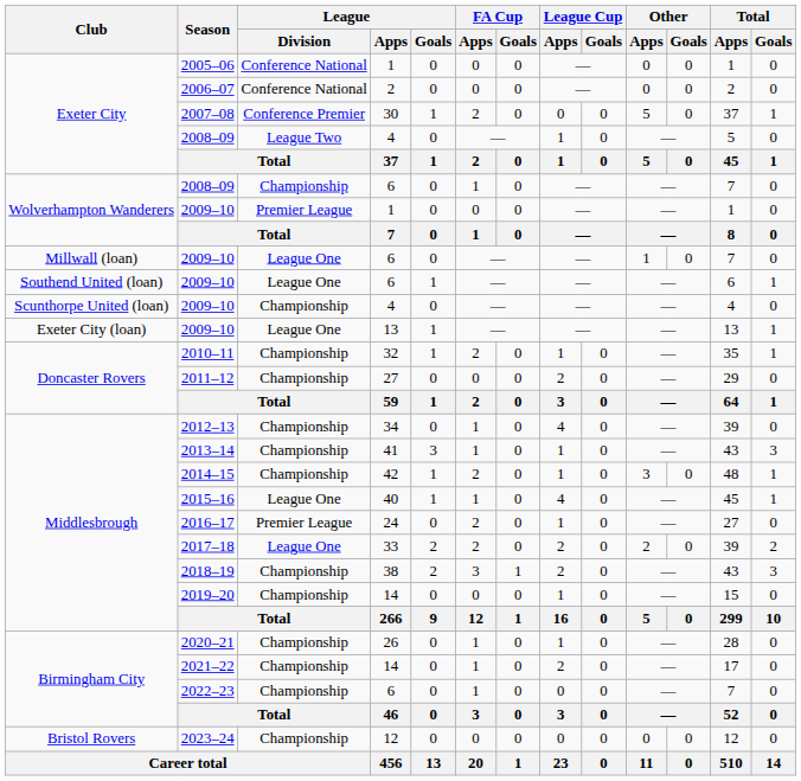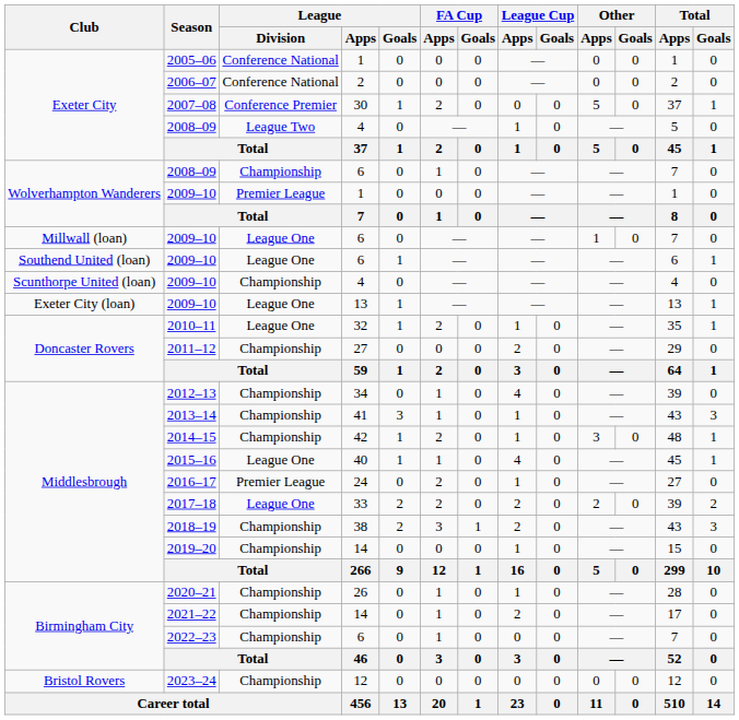 <table class=wikitable style=text-align:center>
 <tr>
 <th rowspan=2>Club</th>
 <th rowspan=2>Season</th>
 <th colspan=3>League</th>
 <th colspan=2><a href='#'>FA Cup</a></th>
 <th colspan=2><a href='#'>League Cup</a></th>
 <th colspan=2>Other</th>
 <th colspan=2>Total</th>
 </tr>
 <tr>
 <th>Division</th>
 <th>Apps</th>
 <th>Goals</th>
 <th>Apps</th>
 <th>Goals</th>
 <th>Apps</th>
 <th>Goals</th>
 <th>Apps</th>
 <th>Goals</th>
 <th>Apps</th>
 <th>Goals</th>
 </tr>
 <tr>
 <td rowspan=5><a href='#'>Exeter City</a></td>
 <td><a href='#'>2005–06</a></td>
 <td><a href='#'>Conference National</a></td>
 <td>1</td>
 <td>0</td>
 <td>0</td>
 <td>0</td>
 <td colspan=2>—</td>
 <td>0</td>
 <td>0</td>
 <td>1</td>
 <td>0</td>
 </tr>
 <tr>
 <td><a href='#'>2006–07</a></td>
 <td>Conference National</td>
 <td>2</td>
 <td>0</td>
 <td>0</td>
 <td>0</td>
 <td colspan=2>—</td>
 <td>0</td>
 <td>0</td>
 <td>2</td>
 <td>0</td>
 </tr>
 <tr>
 <td><a href='#'>2007–08</a></td>
 <td><a href='#'>Conference Premier</a></td>
 <td>30</td>
 <td>1</td>
 <td>2</td>
 <td>0</td>
 <td>0</td>
 <td>0</td>
 <td>5</td>
 <td>0</td>
 <td>37</td>
 <td>1</td>
 </tr>
 <tr>
 <td><a href='#'>2008–09</a></td>
 <td><a href='#'>League Two</a></td>
 <td>4</td>
 <td>0</td>
 <td colspan=2>—</td>
 <td>1</td>
 <td>0</td>
 <td colspan=2>—</td>
 <td>5</td>
 <td>0</td>
 </tr>
 <tr>
 <th colspan=2>Total</th>
 <th>37</th>
 <th>1</th>
 <th>2</th>
 <th>0</th>
 <th>1</th>
 <th>0</th>
 <th>5</th>
 <th>0</th>
 <th>45</th>
 <th>1</th>
 </tr>
 <tr>
 <td rowspan=3><a href='#'>Wolverhampton Wanderers</a></td>
 <td><a href='#'>2008–09</a></td>
 <td><a href='#'>Championship</a></td>
 <td>6</td>
 <td>0</td>
 <td>1</td>
 <td>0</td>
 <td colspan=2>—</td>
 <td colspan=2>—</td>
 <td>7</td>
 <td>0</td>
 </tr>
 <tr>
 <td><a href='#'>2009–10</a></td>
 <td><a href='#'>Premier League</a></td>
 <td>1</td>
 <td>0</td>
 <td>0</td>
 <td>0</td>
 <td colspan=2>—</td>
 <td colspan=2>—</td>
 <td>1</td>
 <td>0</td>
 </tr>
 <tr>
 <th colspan=2>Total</th>
 <th>7</th>
 <th>0</th>
 <th>1</th>
 <th>0</th>
 <th colspan=2>—</th>
 <th colspan=2>—</th>
 <th>8</th>
 <th>0</th>
 </tr>
 <tr>
 <td><a href='#'>Millwall</a> (loan)</td>
 <td><a href='#'>2009–10</a></td>
 <td><a href='#'>League One</a></td>
 <td>6</td>
 <td>0</td>
 <td colspan=2>—</td>
 <td colspan=2>—</td>
 <td>1</td>
 <td>0</td>
 <td>7</td>
 <td>0</td>
 </tr>
 <tr>
 <td><a href='#'>Southend United</a> (loan)</td>
 <td><a href='#'>2009–10</a></td>
 <td>League One</td>
 <td>6</td>
 <td>1</td>
 <td colspan=2>—</td>
 <td colspan=2>—</td>
 <td colspan=2>—</td>
 <td>6</td>
 <td>1</td>
 </tr>
 <tr>
 <td><a href='#'>Scunthorpe United</a> (loan)</td>
 <td><a href='#'>2009–10</a></td>
 <td>Championship</td>
 <td>4</td>
 <td>0</td>
 <td colspan=2>—</td>
 <td colspan=2>—</td>
 <td colspan=2>—</td>
 <td>4</td>
 <td>0</td>
 </tr>
 <tr>
 <td>Exeter City (loan)</td>
 <td><a href='#'>2009–10</a></td>
 <td>League One</td>
 <td>13</td>
 <td>1</td>
 <td colspan=2>—</td>
 <td colspan=2>—</td>
 <td colspan=2>—</td>
 <td>13</td>
 <td>1</td>
 </tr>
 <tr>
 <td rowspan=3><a href='#'>Doncaster Rovers</a></td>
 <td><a href='#'>2010–11</a></td>
-<td>Championship</td>
+<td>League One</td>
 <td>32</td>
 <td>1</td>
 <td>2</td>
 <td>0</td>
 <td>1</td>
 <td>0</td>
 <td colspan=2>—</td>
 <td>35</td>
 <td>1</td>
 </tr>
 <tr>
 <td><a href='#'>2011–12</a></td>
 <td>Championship</td>
 <td>27</td>
 <td>0</td>
 <td>0</td>
 <td>0</td>
 <td>2</td>
 <td>0</td>
 <td colspan=2>—</td>
 <td>29</td>
 <td>0</td>
 </tr>
 <tr>
 <th colspan=2>Total</th>
 <th>59</th>
 <th>1</th>
 <th>2</th>
 <th>0</th>
 <th>3</th>
 <th>0</th>
 <th colspan=2>—</th>
 <th>64</th>
 <th>1</th>
 </tr>
 <tr>
 <td rowspan=9><a href='#'>Middlesbrough</a></td>
 <td><a href='#'>2012–13</a></td>
 <td>Championship</td>
 <td>34</td>
 <td>0</td>
 <td>1</td>
 <td>0</td>
 <td>4</td>
 <td>0</td>
 <td colspan=2>—</td>
 <td>39</td>
 <td>0</td>
 </tr>
 <tr>
 <td><a href='#'>2013–14</a></td>
 <td>Championship</td>
 <td>41</td>
 <td>3</td>
 <td>1</td>
 <td>0</td>
 <td>1</td>
 <td>0</td>
 <td colspan=2>—</td>
 <td>43</td>
 <td>3</td>
 </tr>
 <tr>
 <td><a href='#'>2014–15</a></td>
 <td>Championship</td>
 <td>42</td>
 <td>1</td>
 <td>2</td>
 <td>0</td>
 <td>1</td>
 <td>0</td>
 <td>3</td>
 <td>0</td>
 <td>48</td>
 <td>1</td>
 </tr>
 <tr>
 <td><a href='#'>2015–16</a></td>
 <td>League One</td>
 <td>40</td>
 <td>1</td>
 <td>1</td>
 <td>0</td>
 <td>4</td>
 <td>0</td>
 <td colspan=2>—</td>
 <td>45</td>
 <td>1</td>
 </tr>
 <tr>
 <td><a href='#'>2016–17</a></td>
 <td>Premier League</td>
 <td>24</td>
 <td>0</td>
 <td>2</td>
 <td>0</td>
 <td>1</td>
 <td>0</td>
 <td colspan=2>—</td>
 <td>27</td>
 <td>0</td>
 </tr>
 <tr>
 <td><a href='#'>2017–18</a></td>
 <td><a href='#'>League One</a></td>
 <td>33</td>
 <td>2</td>
 <td>2</td>
 <td>0</td>
 <td>2</td>
 <td>0</td>
 <td>2</td>
 <td>0</td>
 <td>39</td>
 <td>2</td>
 </tr>
 <tr>
 <td><a href='#'>2018–19</a></td>
 <td>Championship</td>
 <td>38</td>
 <td>2</td>
 <td>3</td>
 <td>1</td>
 <td>2</td>
 <td>0</td>
 <td colspan=2>—</td>
 <td>43</td>
 <td>3</td>
 </tr>
 <tr>
 <td><a href='#'>2019–20</a></td>
 <td>Championship</td>
 <td>14</td>
 <td>0</td>
 <td>0</td>
 <td>0</td>
 <td>1</td>
 <td>0</td>
 <td colspan=2>—</td>
 <td>15</td>
 <td>0</td>
 </tr>
 <tr>
 <th colspan=2>Total</th>
 <th>266</th>
 <th>9</th>
 <th>12</th>
 <th>1</th>
 <th>16</th>
 <th>0</th>
 <th>5</th>
 <th>0</th>
 <th>299</th>
 <th>10</th>
 </tr>
 <tr>
 <td rowspan="4"><a href='#'>Birmingham City</a></td>
 <td><a href='#'>2020–21</a></td>
 <td>Championship</td>
 <td>26</td>
 <td>0</td>
 <td>1</td>
 <td>0</td>
 <td>1</td>
 <td>0</td>
 <td colspan="2">—</td>
 <td>28</td>
 <td>0</td>
 </tr>
 <tr>
 <td><a href='#'>2021–22</a></td>
 <td>Championship</td>
 <td>14</td>
 <td>0</td>
 <td>1</td>
 <td>0</td>
 <td>2</td>
 <td>0</td>
 <td colspan="2">—</td>
 <td>17</td>
 <td>0</td>
 </tr>
 <tr>
 <td><a href='#'>2022–23</a></td>
 <td>Championship</td>
 <td>6</td>
 <td>0</td>
 <td>1</td>
 <td>0</td>
 <td>0</td>
 <td>0</td>
 <td colspan=2>—</td>
 <td>7</td>
 <td>0</td>
 </tr>
 <tr>
 <th colspan="2">Total</th>
 <th>46</th>
 <th>0</th>
 <th>3</th>
 <th>0</th>
 <th>3</th>
 <th>0</th>
 <th colspan="2">—</th>
 <th>52</th>
 <th>0</th>
 </tr>
 <tr>
 <td><a href='#'>Bristol Rovers</a></td>
 <td><a href='#'>2023–24</a></td>
 <td>Championship</td>
 <td>12</td>
 <td>0</td>
 <td>0</td>
 <td>0</td>
 <td>0</td>
 <td>0</td>
 <td>0</td>
 <td>0</td>
 <td>12</td>
 <td>0</td>
 </tr>
 <tr>
 <th colspan="3">Career total</th>
 <th>456</th>
 <th>13</th>
 <th>20</th>
 <th>1</th>
 <th>23</th>
 <th>0</th>
 <th>11</th>
 <th>0</th>
 <th>510</th>
 <th>14</th>
 </tr>
 </table>
